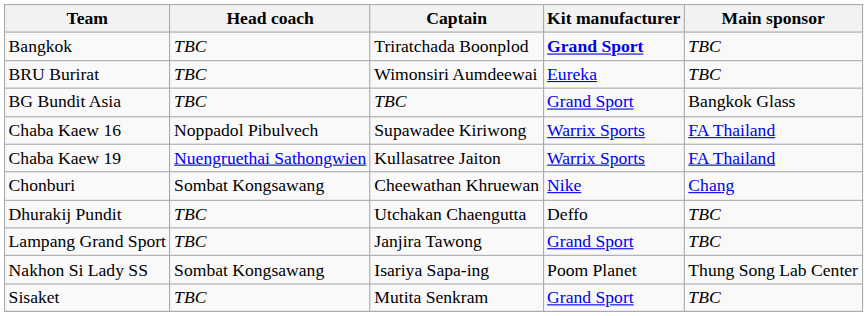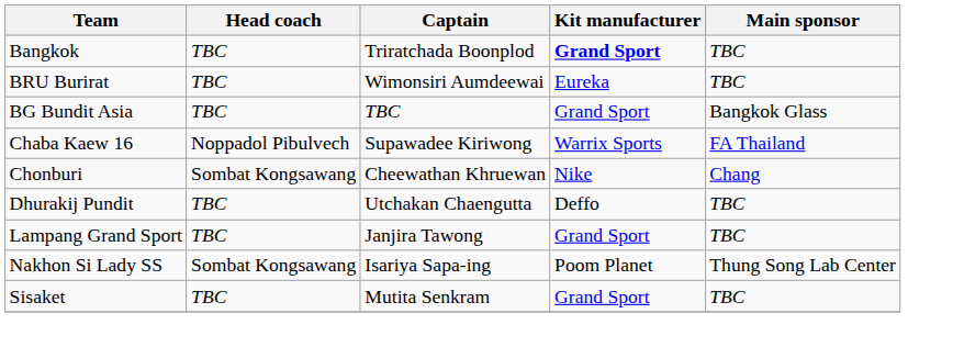 <table class="wikitable sortable" style="text-align: left;">
 <tr>
 <th>Team</th>
 <th>Head coach</th>
 <th>Captain</th>
 <th>Kit manufacturer</th>
 <th>Main sponsor</th>
 </tr>
 <tr>
 <td>Bangkok</td>
 <td> <em>TBC</em></td>
 <td> Triratchada Boonplod</td>
 <td><strong><a href='#'>Grand Sport</a></strong></td>
 <td> <em>TBC</em></td>
 </tr>
 <tr>
 <td>BRU Burirat</td>
 <td> <em>TBC</em></td>
 <td> Wimonsiri Aumdeewai</td>
 <td><a href='#'>Eureka</a></td>
 <td> <em>TBC</em></td>
 </tr>
 <tr>
 <td>BG Bundit Asia</td>
 <td> <em>TBC</em></td>
 <td> <em>TBC</em></td>
 <td><a href='#'>Grand Sport</a></td>
 <td>Bangkok Glass</td>
 </tr>
 <tr>
 <td>Chaba Kaew 16</td>
 <td> Noppadol Pibulvech</td>
 <td> Supawadee Kiriwong</td>
-<td><a href='#'>Warrix Sports</a></td>
-<td><a href='#'>FA Thailand</a></td>
-</tr>
-<tr>
-<td>Chaba Kaew 19</td>
-<td> <a href='#'>Nuengruethai Sathongwien</a></td>
-<td> Kullasatree Jaiton</td>
 <td><a href='#'>Warrix Sports</a></td>
 <td><a href='#'>FA Thailand</a></td>
 </tr>
 <tr>
 <td>Chonburi</td>
 <td> Sombat Kongsawang</td>
 <td> Cheewathan Khruewan</td>
 <td><a href='#'>Nike</a></td>
 <td><a href='#'>Chang</a></td>
 </tr>
 <tr>
 <td>Dhurakij Pundit</td>
 <td> <em>TBC</em></td>
 <td> Utchakan Chaengutta</td>
 <td>Deffo</td>
 <td> <em>TBC</em></td>
 </tr>
 <tr>
 <td>Lampang Grand Sport</td>
 <td> <em>TBC</em></td>
 <td> Janjira Tawong</td>
 <td><a href='#'>Grand Sport</a></td>
 <td> <em>TBC</em></td>
 </tr>
 <tr>
 <td>Nakhon Si Lady SS</td>
 <td> Sombat Kongsawang</td>
 <td> Isariya Sapa-ing</td>
 <td>Poom Planet</td>
 <td>Thung Song Lab Center</td>
 </tr>
 <tr>
 <td>Sisaket</td>
 <td> <em>TBC</em></td>
 <td> Mutita Senkram</td>
 <td><a href='#'>Grand Sport</a></td>
 <td> <em>TBC</em></td>
 </tr>
 <tr>
 </tr>
 </table>
